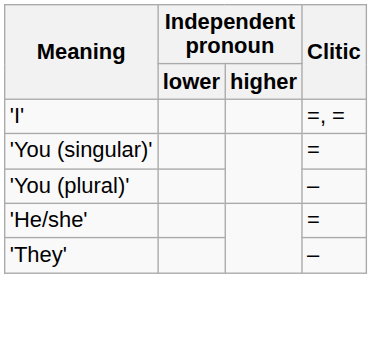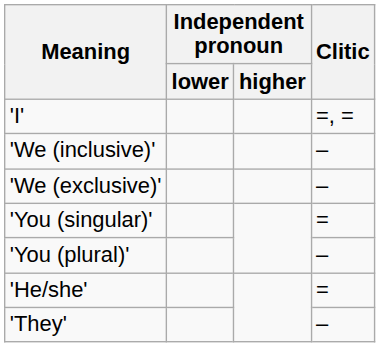 <table class="wikitable">
 <tr>
 <th rowspan="2">Meaning</th>
 <th colspan="2">Independent<br>pronoun</th>
 <th rowspan="2">Clitic</th>
 </tr>
 <tr>
 <th>lower</th>
 <th>higher</th>
 </tr>
 <tr>
 <td> 'I'</td>
 <td></td>
 <td></td>
 <td>=, =</td>
+</tr>
+<tr>
+<td> 'We (inclusive)'</td>
+<td></td>
+<td></td>
+<td>–</td>
+</tr>
+<tr>
+<td> 'We (exclusive)'</td>
+<td></td>
+<td></td>
+<td>–</td>
 </tr>
 <tr>
 <td> 'You (singular)'</td>
 <td></td>
 <td rowspan="2"></td>
 <td>=</td>
 </tr>
 <tr>
 <td> 'You (plural)'</td>
 <td></td>
 <td>–</td>
 </tr>
 <tr>
 <td> 'He/she'</td>
 <td></td>
 <td rowspan="2"></td>
 <td>=</td>
 </tr>
 <tr>
 <td> 'They'</td>
 <td></td>
 <td>–</td>
 </tr>
 </table>
